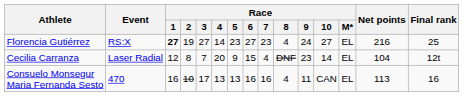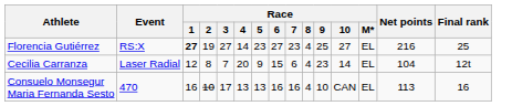 <table class="wikitable" style="font-size:90%">
 <tr>
 <th rowspan="2">Athlete</th>
 <th rowspan="2">Event</th>
 <th colspan=11>Race</th>
 <th rowspan=2>Net points</th>
 <th rowspan=2>Final rank</th>
 </tr>
 <tr style="font-size:95%">
 <th>1</th>
 <th>2</th>
 <th>3</th>
 <th>4</th>
 <th>5</th>
 <th>6</th>
 <th>7</th>
 <th>8</th>
 <th>9</th>
 <th>10</th>
 <th>M*</th>
 </tr>
 <tr align=center>
 <td align=left><a href='#'>Florencia Gutiérrez</a></td>
 <td align=left><a href='#'>RS:X</a></td>
 <td><strong>27</strong></td>
 <td>19</td>
 <td>27</td>
 <td>14</td>
 <td>23</td>
 <td>27</td>
 <td>23</td>
 <td>4</td>
-<td>24</td>
+<td>25</td>
 <td>27</td>
 <td>EL</td>
 <td>216</td>
 <td>25</td>
 </tr>
 <tr align=center>
 <td align=left><a href='#'>Cecilia Carranza</a></td>
 <td align=left><a href='#'>Laser Radial</a></td>
 <td>12</td>
 <td>8</td>
 <td>7</td>
 <td>20</td>
 <td>9</td>
 <td>15</td>
+<td>6</td>
 <td>4</td>
-<td><s>DNF</s></td>
 <td>23</td>
 <td>14</td>
 <td>EL</td>
 <td>104</td>
 <td>12t</td>
 </tr>
 <tr align=center>
 <td align=left><a href='#'>Consuelo Monsegur</a><br><a href='#'>Maria Fernanda Sesto</a></td>
 <td align=left><a href='#'>470</a></td>
 <td>16</td>
 <td><s>10</s></td>
 <td>17</td>
 <td>13</td>
 <td>13</td>
 <td>16</td>
 <td>16</td>
 <td>4</td>
-<td>11</td>
+<td>10</td>
 <td>CAN</td>
 <td>EL</td>
 <td>113</td>
 <td>16</td>
 </tr>
 </table>
